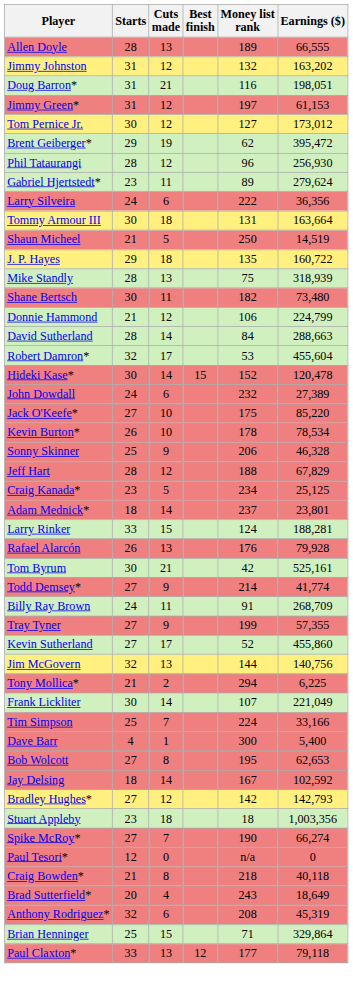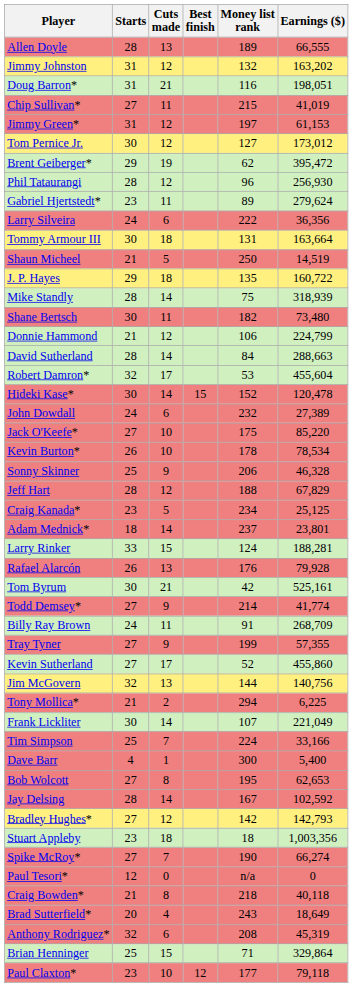 <table class="wikitable sortable" style="text-align:center">
 <tr>
 <th>Player</th>
 <th>Starts</th>
 <th>Cuts<br>made</th>
 <th>Best<br>finish</th>
 <th>Money list<br>rank</th>
 <th>Earnings ($)</th>
 </tr>
 <tr style="background:#F08080;">
 <td align=left> <a href='#'>Allen Doyle</a></td>
 <td>28</td>
 <td>13</td>
 <td></td>
 <td>189</td>
 <td>66,555</td>
 </tr>
 <tr style="background:#FFF080;">
 <td align=left> <a href='#'>Jimmy Johnston</a></td>
 <td>31</td>
 <td>12</td>
 <td></td>
 <td>132</td>
 <td>163,202</td>
 </tr>
 <tr style="background:#D0F0C0;">
 <td align=left> <a href='#'>Doug Barron</a>*</td>
 <td>31</td>
 <td>21</td>
 <td></td>
 <td>116</td>
 <td>198,051</td>
+</tr>
+<tr style="background:#F08080;">
+<td align=left> <a href='#'>Chip Sullivan</a>*</td>
+<td>27</td>
+<td>11</td>
+<td></td>
+<td>215</td>
+<td>41,019</td>
 </tr>
 <tr style="background:#F08080;">
 <td align=left> <a href='#'>Jimmy Green</a>*</td>
 <td>31</td>
 <td>12</td>
 <td></td>
 <td>197</td>
 <td>61,153</td>
 </tr>
 <tr style="background:#FFF080;">
 <td align=left> <a href='#'>Tom Pernice Jr.</a></td>
 <td>30</td>
 <td>12</td>
 <td></td>
 <td>127</td>
 <td>173,012</td>
 </tr>
 <tr style="background:#D0F0C0;">
 <td align=left> <a href='#'>Brent Geiberger</a>*</td>
 <td>29</td>
 <td>19</td>
 <td></td>
 <td>62</td>
 <td>395,472</td>
 </tr>
 <tr style="background:#D0F0C0;">
 <td align=left> <a href='#'>Phil Tataurangi</a></td>
 <td>28</td>
 <td>12</td>
 <td></td>
 <td>96</td>
 <td>256,930</td>
 </tr>
 <tr style="background:#D0F0C0;">
 <td align=left> <a href='#'>Gabriel Hjertstedt</a>*</td>
 <td>23</td>
 <td>11</td>
 <td></td>
 <td>89</td>
 <td>279,624</td>
 </tr>
 <tr style="background:#F08080;">
 <td align=left> <a href='#'>Larry Silveira</a></td>
 <td>24</td>
 <td>6</td>
 <td></td>
 <td>222</td>
 <td>36,356</td>
 </tr>
 <tr style="background:#FFF080;">
 <td align=left> <a href='#'>Tommy Armour III</a></td>
 <td>30</td>
 <td>18</td>
 <td></td>
 <td>131</td>
 <td>163,664</td>
 </tr>
 <tr style="background:#F08080;">
 <td align=left> <a href='#'>Shaun Micheel</a></td>
 <td>21</td>
 <td>5</td>
 <td></td>
 <td>250</td>
 <td>14,519</td>
 </tr>
 <tr style="background:#FFF080;">
 <td align=left> <a href='#'>J. P. Hayes</a></td>
 <td>29</td>
 <td>18</td>
 <td></td>
 <td>135</td>
 <td>160,722</td>
 </tr>
 <tr style="background:#D0F0C0;">
 <td align=left> <a href='#'>Mike Standly</a></td>
 <td>28</td>
-<td>13</td>
+<td>14</td>
 <td></td>
 <td>75</td>
 <td>318,939</td>
 </tr>
 <tr style="background:#F08080;">
 <td align=left> <a href='#'>Shane Bertsch</a></td>
 <td>30</td>
 <td>11</td>
 <td></td>
 <td>182</td>
 <td>73,480</td>
 </tr>
 <tr style="background:#D0F0C0;">
 <td align=left> <a href='#'>Donnie Hammond</a></td>
 <td>21</td>
 <td>12</td>
 <td></td>
 <td>106</td>
 <td>224,799</td>
 </tr>
 <tr style="background:#D0F0C0;">
 <td align=left> <a href='#'>David Sutherland</a></td>
 <td>28</td>
 <td>14</td>
 <td></td>
 <td>84</td>
 <td>288,663</td>
 </tr>
 <tr style="background:#D0F0C0;">
 <td align=left> <a href='#'>Robert Damron</a>*</td>
 <td>32</td>
 <td>17</td>
 <td></td>
 <td>53</td>
 <td>455,604</td>
 </tr>
 <tr style="background:#F08080;">
 <td align=left> <a href='#'>Hideki Kase</a>*</td>
 <td>30</td>
 <td>14</td>
 <td>15</td>
 <td>152</td>
 <td>120,478</td>
 </tr>
 <tr style="background:#F08080;">
 <td align=left> <a href='#'>John Dowdall</a></td>
 <td>24</td>
 <td>6</td>
 <td></td>
 <td>232</td>
 <td>27,389</td>
 </tr>
 <tr style="background:#F08080;">
 <td align=left> <a href='#'>Jack O'Keefe</a>*</td>
 <td>27</td>
 <td>10</td>
 <td></td>
 <td>175</td>
 <td>85,220</td>
 </tr>
 <tr style="background:#F08080;">
 <td align=left> <a href='#'>Kevin Burton</a>*</td>
 <td>26</td>
 <td>10</td>
 <td></td>
 <td>178</td>
 <td>78,534</td>
 </tr>
 <tr style="background:#F08080;">
 <td align=left> <a href='#'>Sonny Skinner</a></td>
 <td>25</td>
 <td>9</td>
 <td></td>
 <td>206</td>
 <td>46,328</td>
 </tr>
 <tr style="background:#F08080;">
 <td align=left> <a href='#'>Jeff Hart</a></td>
 <td>28</td>
 <td>12</td>
 <td></td>
 <td>188</td>
 <td>67,829</td>
 </tr>
 <tr style="background:#F08080;">
 <td align=left> <a href='#'>Craig Kanada</a>*</td>
 <td>23</td>
 <td>5</td>
 <td></td>
 <td>234</td>
 <td>25,125</td>
 </tr>
 <tr style="background:#F08080;">
 <td align=left> <a href='#'>Adam Mednick</a>*</td>
 <td>18</td>
 <td>14</td>
 <td></td>
 <td>237</td>
 <td>23,801</td>
 </tr>
 <tr style="background:#D0F0C0;">
 <td align=left> <a href='#'>Larry Rinker</a></td>
 <td>33</td>
 <td>15</td>
 <td></td>
 <td>124</td>
 <td>188,281</td>
 </tr>
 <tr style="background:#F08080;">
 <td align=left> <a href='#'>Rafael Alarcón</a></td>
 <td>26</td>
 <td>13</td>
 <td></td>
 <td>176</td>
 <td>79,928</td>
 </tr>
 <tr style="background:#D0F0C0;">
 <td align=left> <a href='#'>Tom Byrum</a></td>
 <td>30</td>
 <td>21</td>
 <td></td>
 <td>42</td>
 <td>525,161</td>
 </tr>
 <tr style="background:#F08080;">
 <td align=left> <a href='#'>Todd Demsey</a>*</td>
 <td>27</td>
 <td>9</td>
 <td></td>
 <td>214</td>
 <td>41,774</td>
 </tr>
 <tr style="background:#D0F0C0;">
 <td align=left> <a href='#'>Billy Ray Brown</a></td>
 <td>24</td>
 <td>11</td>
 <td></td>
 <td>91</td>
 <td>268,709</td>
 </tr>
 <tr style="background:#F08080;">
 <td align=left> <a href='#'>Tray Tyner</a></td>
 <td>27</td>
 <td>9</td>
 <td></td>
 <td>199</td>
 <td>57,355</td>
 </tr>
 <tr style="background:#D0F0C0;">
 <td align=left> <a href='#'>Kevin Sutherland</a></td>
 <td>27</td>
 <td>17</td>
 <td></td>
 <td>52</td>
 <td>455,860</td>
 </tr>
 <tr style="background:#FFF080;">
 <td align=left> <a href='#'>Jim McGovern</a></td>
 <td>32</td>
 <td>13</td>
 <td></td>
 <td>144</td>
 <td>140,756</td>
 </tr>
 <tr style="background:#F08080;">
 <td align=left> <a href='#'>Tony Mollica</a>*</td>
 <td>21</td>
 <td>2</td>
 <td></td>
 <td>294</td>
 <td>6,225</td>
 </tr>
 <tr style="background:#D0F0C0;">
 <td align=left> <a href='#'>Frank Lickliter</a></td>
 <td>30</td>
 <td>14</td>
 <td></td>
 <td>107</td>
 <td>221,049</td>
 </tr>
 <tr style="background:#F08080;">
 <td align=left> <a href='#'>Tim Simpson</a></td>
 <td>25</td>
 <td>7</td>
 <td></td>
 <td>224</td>
 <td>33,166</td>
 </tr>
 <tr style="background:#F08080;">
 <td align=left> <a href='#'>Dave Barr</a></td>
 <td>4</td>
 <td>1</td>
 <td></td>
 <td>300</td>
 <td>5,400</td>
 </tr>
 <tr style="background:#F08080;">
 <td align=left> <a href='#'>Bob Wolcott</a></td>
 <td>27</td>
 <td>8</td>
 <td></td>
 <td>195</td>
 <td>62,653</td>
 </tr>
 <tr style="background:#F08080;">
 <td align=left> <a href='#'>Jay Delsing</a></td>
-<td>18</td>
+<td>28</td>
 <td>14</td>
 <td></td>
 <td>167</td>
 <td>102,592</td>
 </tr>
 <tr style="background:#FFF080;">
 <td align=left> <a href='#'>Bradley Hughes</a>*</td>
 <td>27</td>
 <td>12</td>
 <td></td>
 <td>142</td>
 <td>142,793</td>
 </tr>
 <tr style="background:#D0F0C0;">
 <td align=left> <a href='#'>Stuart Appleby</a></td>
 <td>23</td>
 <td>18</td>
 <td></td>
 <td>18</td>
 <td>1,003,356</td>
 </tr>
 <tr style="background:#F08080;">
 <td align=left> <a href='#'>Spike McRoy</a>*</td>
 <td>27</td>
 <td>7</td>
 <td></td>
 <td>190</td>
 <td>66,274</td>
 </tr>
 <tr style="background:#F08080;">
 <td align=left> <a href='#'>Paul Tesori</a>*</td>
 <td>12</td>
 <td>0</td>
 <td></td>
 <td>n/a</td>
 <td>0</td>
 </tr>
 <tr style="background:#F08080;">
 <td align=left> <a href='#'>Craig Bowden</a>*</td>
 <td>21</td>
 <td>8</td>
 <td></td>
 <td>218</td>
 <td>40,118</td>
 </tr>
 <tr style="background:#F08080;">
 <td align=left> <a href='#'>Brad Sutterfield</a>*</td>
 <td>20</td>
 <td>4</td>
 <td></td>
 <td>243</td>
 <td>18,649</td>
 </tr>
 <tr style="background:#F08080;">
 <td align=left> <a href='#'>Anthony Rodriguez</a>*</td>
 <td>32</td>
 <td>6</td>
 <td></td>
 <td>208</td>
 <td>45,319</td>
 </tr>
 <tr style="background:#D0F0C0;">
 <td align=left> <a href='#'>Brian Henninger</a></td>
 <td>25</td>
 <td>15</td>
 <td></td>
 <td>71</td>
 <td>329,864</td>
 </tr>
 <tr style="background:#F08080;">
 <td align=left> <a href='#'>Paul Claxton</a>*</td>
-<td>33</td>
-<td>13</td>
+<td>23</td>
+<td>10</td>
 <td>12</td>
 <td>177</td>
 <td>79,118</td>
 </tr>
 </table>
